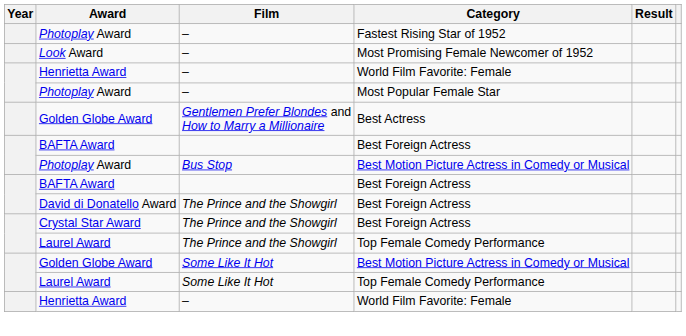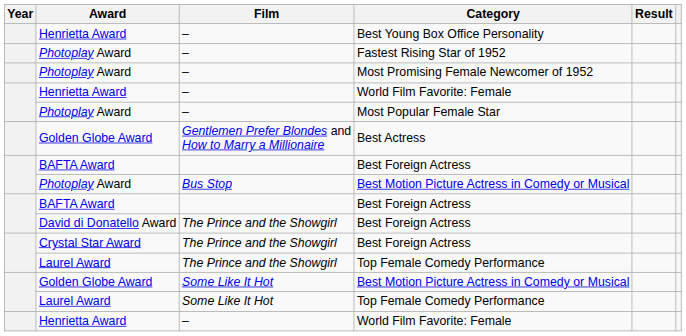 <table class="wikitable plainrowheaders sortable" style="margin-right: 0;">
 <tr>
 <th scope="col">Year</th>
 <th scope="col">Award</th>
 <th scope="col">Film</th>
 <th scope="col">Category</th>
 <th scope="col">Result</th>
 <th scope="col" class="unsortable"></th>
 </tr>
 <tr>
 <th scope="row"></th>
+<td><a href='#'>Henrietta Award</a></td>
+<td>–</td>
+<td>Best Young Box Office Personality</td>
+<td></td>
+<td style="text-align: center;"></td>
+</tr>
+<tr>
+<th scope="row"></th>
 <td><em><a href='#'>Photoplay</a></em> Award</td>
 <td>–</td>
 <td>Fastest Rising Star of 1952</td>
 <td></td>
 <td style="text-align: center;"></td>
 </tr>
 <tr>
 <th scope="row"></th>
-<td><em><a href='#'>Look</a></em> Award</td>
+<td><em><a href='#'>Photoplay</a></em> Award</td>
 <td>–</td>
 <td>Most Promising Female Newcomer of 1952</td>
 <td></td>
 <td style="text-align: center;"></td>
 </tr>
 <tr>
 <th rowspan="2" scope="row"></th>
 <td><a href='#'>Henrietta Award</a></td>
 <td>–</td>
 <td>World Film Favorite: Female</td>
 <td></td>
 <td style="text-align: center;"></td>
 </tr>
 <tr>
 <td><em><a href='#'>Photoplay</a></em> Award</td>
 <td>–</td>
 <td>Most Popular Female Star</td>
 <td></td>
 <td style="text-align: center;"></td>
 </tr>
 <tr>
 <th scope="row"></th>
 <td><a href='#'>Golden Globe Award</a></td>
 <td><em><a href='#'>Gentlemen Prefer Blondes</a></em> and<br><em><a href='#'>How to Marry a Millionaire</a></em></td>
 <td>Best Actress</td>
 <td></td>
 <td style="text-align: center;"></td>
 </tr>
 <tr>
 <th rowspan="2" scope="row"></th>
 <td><a href='#'>BAFTA Award</a></td>
 <td></td>
 <td>Best Foreign Actress</td>
 <td></td>
 <td style="text-align: center;"></td>
 </tr>
 <tr>
 <td><em><a href='#'>Photoplay</a></em> Award</td>
 <td><em><a href='#'>Bus Stop</a></em></td>
 <td><a href='#'>Best Motion Picture Actress in Comedy or Musical</a></td>
 <td></td>
 <td style="text-align: center;"></td>
 </tr>
 <tr>
 <th rowspan="2" scope="row"></th>
 <td><a href='#'>BAFTA Award</a></td>
 <td></td>
 <td>Best Foreign Actress</td>
 <td></td>
 <td style="text-align: center;"></td>
 </tr>
 <tr>
 <td><a href='#'>David di Donatello</a> Award</td>
 <td><em>The Prince and the Showgirl</em></td>
 <td>Best Foreign Actress</td>
 <td></td>
 <td style="text-align: center;"></td>
 </tr>
 <tr>
 <th rowspan="2" scope="row"></th>
 <td><a href='#'>Crystal Star Award</a></td>
 <td><em>The Prince and the Showgirl</em></td>
 <td>Best Foreign Actress</td>
 <td></td>
 <td style="text-align: center;"></td>
 </tr>
 <tr>
 <td><a href='#'>Laurel Award</a></td>
 <td><em>The Prince and the Showgirl</em></td>
 <td>Top Female Comedy Performance</td>
 <td></td>
 <td style="text-align: center;"></td>
 </tr>
 <tr>
 <th rowspan="2" scope="row"></th>
 <td><a href='#'>Golden Globe Award</a></td>
 <td><em><a href='#'>Some Like It Hot</a></em></td>
 <td><a href='#'>Best Motion Picture Actress in Comedy or Musical</a></td>
 <td></td>
 <td style="text-align: center;"></td>
 </tr>
 <tr>
 <td><a href='#'>Laurel Award</a></td>
 <td><em>Some Like It Hot</em></td>
 <td>Top Female Comedy Performance</td>
 <td></td>
 <td style="text-align: center;"></td>
 </tr>
 <tr>
 <th scope="row"></th>
 <td><a href='#'>Henrietta Award</a></td>
 <td>–</td>
 <td>World Film Favorite: Female</td>
 <td></td>
 <td style="text-align: center;"></td>
 </tr>
 </table>
